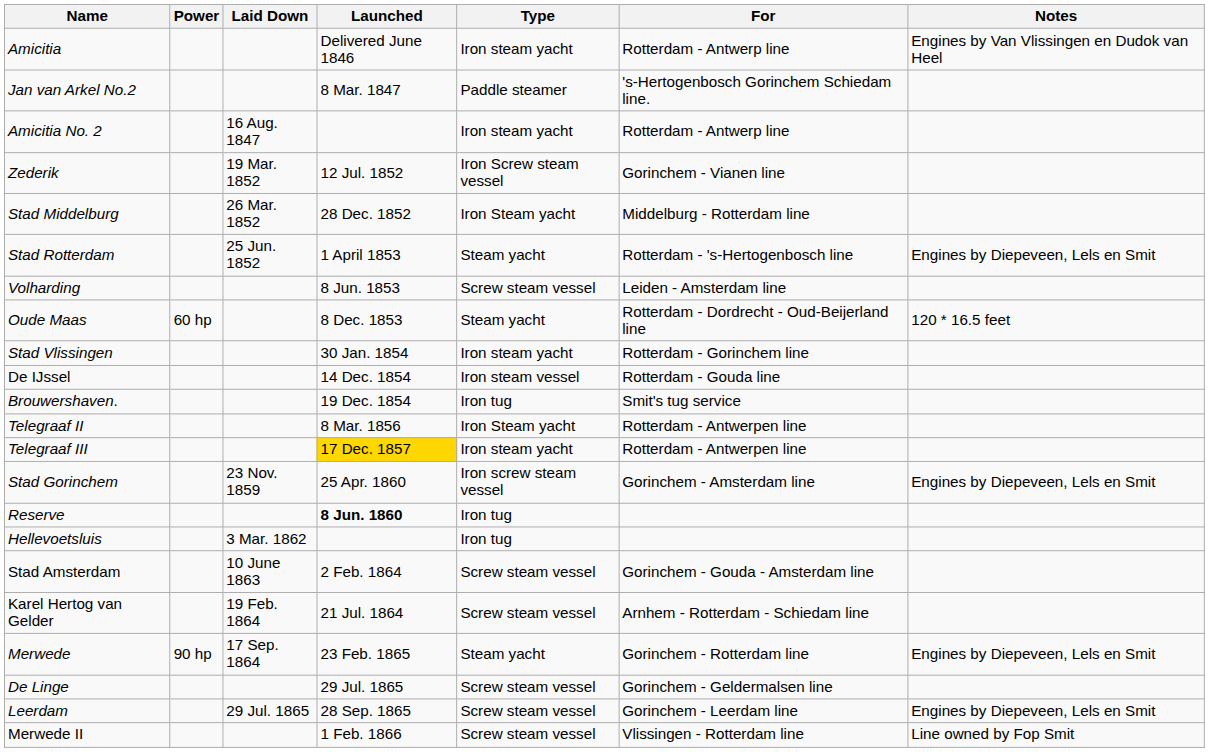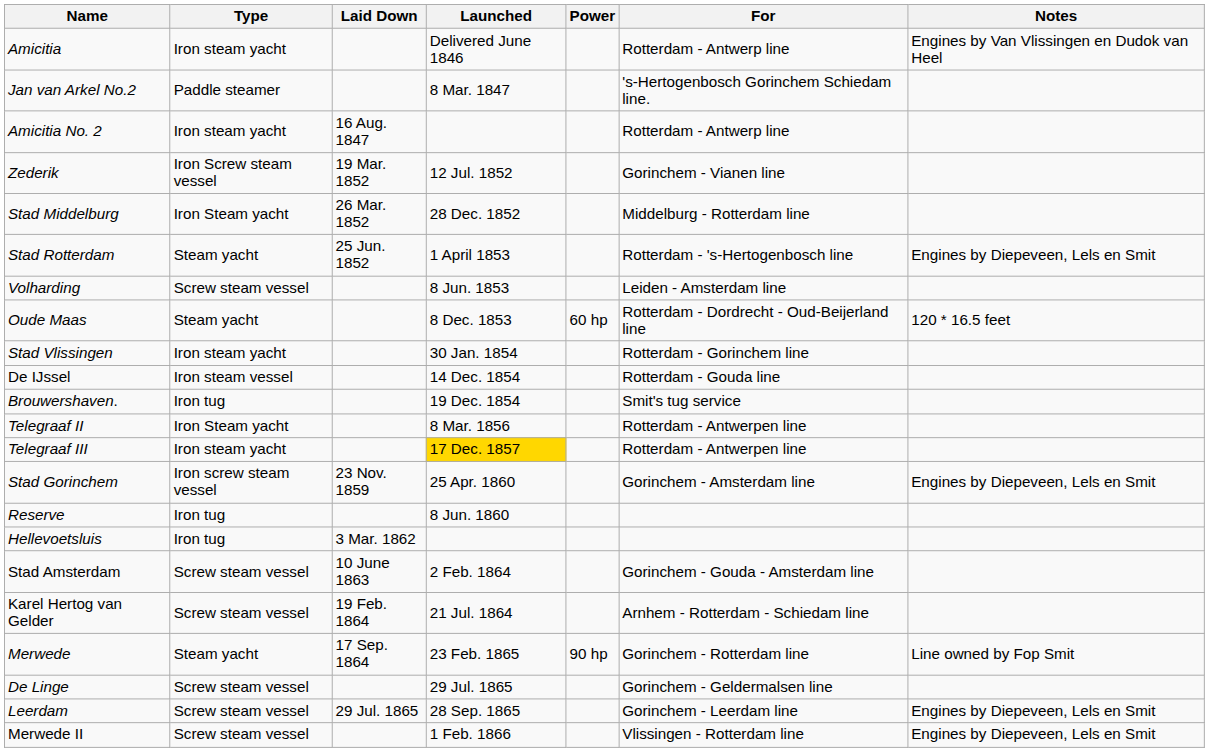 <table class="wikitable sortable nowraplinks" width=100%>
 <tr>
 <th>Name</th>
-<th>Power</th>
+<th>Type</th>
 <th>Laid Down</th>
 <th>Launched</th>
-<th>Type</th>
+<th>Power</th>
 <th>For</th>
 <th class=unsortable>Notes</th>
 </tr>
 <tr>
 <td><em>Amicitia</em></td>
-<td></td>
+<td>Iron steam yacht</td>
 <td></td>
 <td>Delivered June 1846</td>
-<td>Iron steam yacht</td>
+<td></td>
 <td>Rotterdam - Antwerp line</td>
 <td>Engines by Van Vlissingen en Dudok van Heel</td>
 </tr>
 <tr>
 <td><em>Jan van Arkel No.2</em></td>
-<td></td>
+<td>Paddle steamer</td>
 <td></td>
 <td>8 Mar. 1847</td>
-<td>Paddle steamer</td>
+<td></td>
 <td>'s-Hertogenbosch Gorinchem Schiedam line.</td>
 <td></td>
 </tr>
 <tr>
 <td><em>Amicitia No. 2</em></td>
-<td></td>
+<td>Iron steam yacht</td>
 <td>16 Aug. 1847</td>
 <td></td>
-<td>Iron steam yacht</td>
+<td></td>
 <td>Rotterdam - Antwerp line</td>
 <td></td>
 </tr>
 <tr>
 <td><em>Zederik</em> </td>
-<td></td>
+<td>Iron Screw steam vessel</td>
 <td>19 Mar. 1852</td>
 <td>12 Jul. 1852</td>
-<td>Iron Screw steam vessel</td>
+<td></td>
 <td>Gorinchem - Vianen line</td>
 <td></td>
 </tr>
 <tr>
 <td><em>Stad Middelburg</em></td>
-<td></td>
+<td>Iron Steam yacht</td>
 <td>26 Mar. 1852</td>
 <td>28 Dec. 1852</td>
-<td>Iron Steam yacht</td>
+<td></td>
 <td>Middelburg - Rotterdam line</td>
 <td></td>
 </tr>
 <tr>
 <td><em>Stad Rotterdam</em></td>
-<td></td>
+<td>Steam yacht</td>
 <td>25 Jun. 1852</td>
 <td>1 April 1853</td>
-<td>Steam yacht</td>
+<td></td>
 <td>Rotterdam - 's-Hertogenbosch line</td>
 <td>Engines by Diepeveen, Lels en Smit</td>
 </tr>
 <tr>
 <td><em>Volharding</em></td>
-<td></td>
+<td>Screw steam vessel</td>
 <td></td>
 <td>8 Jun. 1853</td>
-<td>Screw steam vessel</td>
+<td></td>
 <td>Leiden - Amsterdam line</td>
 <td></td>
 </tr>
 <tr>
 <td><em>Oude Maas</em></td>
-<td>60 hp</td>
+<td>Steam yacht</td>
 <td></td>
 <td>8 Dec. 1853</td>
-<td>Steam yacht</td>
+<td>60 hp</td>
 <td>Rotterdam - Dordrecht - Oud-Beijerland line</td>
 <td>120 * 16.5 feet</td>
 </tr>
 <tr>
 <td><em>Stad Vlissingen</em></td>
-<td></td>
+<td>Iron steam yacht</td>
 <td></td>
 <td>30 Jan. 1854</td>
-<td>Iron steam yacht</td>
+<td></td>
 <td>Rotterdam - Gorinchem line</td>
 <td></td>
 </tr>
 <tr>
 <td>De IJssel</td>
-<td></td>
+<td>Iron steam vessel</td>
 <td></td>
 <td>14 Dec. 1854</td>
-<td>Iron steam vessel</td>
+<td></td>
 <td>Rotterdam - Gouda line</td>
 <td></td>
 </tr>
 <tr>
 <td><em>Brouwershaven</em>.</td>
-<td></td>
+<td>Iron tug</td>
 <td></td>
 <td>19 Dec. 1854</td>
-<td>Iron tug</td>
+<td></td>
 <td>Smit's tug service</td>
 <td></td>
 </tr>
 <tr>
 <td><em>Telegraaf II</em></td>
-<td></td>
+<td>Iron Steam yacht</td>
 <td></td>
 <td>8 Mar. 1856</td>
-<td>Iron Steam yacht</td>
+<td></td>
 <td>Rotterdam - Antwerpen line</td>
 <td></td>
 </tr>
 <tr>
 <td><em>Telegraaf III</em></td>
-<td></td>
+<td>Iron steam yacht</td>
 <td></td>
 <td style="background: gold;">17 Dec. 1857</td>
-<td>Iron steam yacht</td>
+<td></td>
 <td>Rotterdam - Antwerpen line</td>
 <td></td>
 </tr>
 <tr>
 <td><em>Stad Gorinchem</em></td>
-<td></td>
+<td>Iron screw steam vessel</td>
 <td>23 Nov. 1859</td>
 <td>25 Apr. 1860</td>
-<td>Iron screw steam vessel</td>
+<td></td>
 <td>Gorinchem - Amsterdam line</td>
 <td>Engines by Diepeveen, Lels en Smit</td>
 </tr>
 <tr>
 <td><em>Reserve</em></td>
+<td>Iron tug</td>
 <td></td>
+<td>8 Jun. 1860</td>
 <td></td>
-<td><strong>8 Jun. 1860</strong></td>
-<td>Iron tug</td>
 <td></td>
 <td></td>
 </tr>
 <tr>
 <td><em>Hellevoetsluis</em></td>
-<td></td>
+<td>Iron tug</td>
 <td>3 Mar. 1862</td>
 <td></td>
-<td>Iron tug</td>
+<td></td>
 <td></td>
 <td></td>
 </tr>
 <tr>
 <td>Stad Amsterdam</td>
-<td></td>
+<td>Screw steam vessel</td>
 <td>10 June 1863</td>
 <td>2 Feb. 1864</td>
-<td>Screw steam vessel</td>
+<td></td>
 <td>Gorinchem - Gouda - Amsterdam line</td>
 <td></td>
 </tr>
 <tr>
 <td>Karel Hertog van Gelder</td>
-<td></td>
+<td>Screw steam vessel</td>
 <td>19 Feb. 1864</td>
 <td>21 Jul. 1864</td>
-<td>Screw steam vessel</td>
+<td></td>
 <td>Arnhem - Rotterdam - Schiedam line</td>
 <td></td>
 </tr>
 <tr>
 <td><em>Merwede</em></td>
-<td>90 hp</td>
+<td>Steam yacht</td>
 <td>17 Sep. 1864</td>
 <td>23 Feb. 1865</td>
-<td>Steam yacht</td>
+<td>90 hp</td>
 <td>Gorinchem - Rotterdam line</td>
-<td>Engines by Diepeveen, Lels en Smit</td>
+<td>Line owned by Fop Smit</td>
 </tr>
 <tr>
 <td><em>De Linge</em></td>
-<td></td>
+<td>Screw steam vessel</td>
 <td></td>
 <td>29 Jul. 1865</td>
-<td>Screw steam vessel</td>
+<td></td>
 <td>Gorinchem - Geldermalsen line</td>
 <td></td>
 </tr>
 <tr>
 <td><em>Leerdam</em></td>
-<td></td>
+<td>Screw steam vessel</td>
 <td>29 Jul. 1865</td>
 <td>28 Sep. 1865</td>
-<td>Screw steam vessel</td>
+<td></td>
 <td>Gorinchem - Leerdam line</td>
 <td>Engines by Diepeveen, Lels en Smit</td>
 </tr>
 <tr>
 <td>Merwede II</td>
-<td></td>
+<td>Screw steam vessel</td>
 <td></td>
 <td>1 Feb. 1866</td>
-<td>Screw steam vessel</td>
+<td></td>
 <td>Vlissingen - Rotterdam line</td>
-<td>Line owned by Fop Smit</td>
+<td>Engines by Diepeveen, Lels en Smit</td>
 </tr>
 </table>
